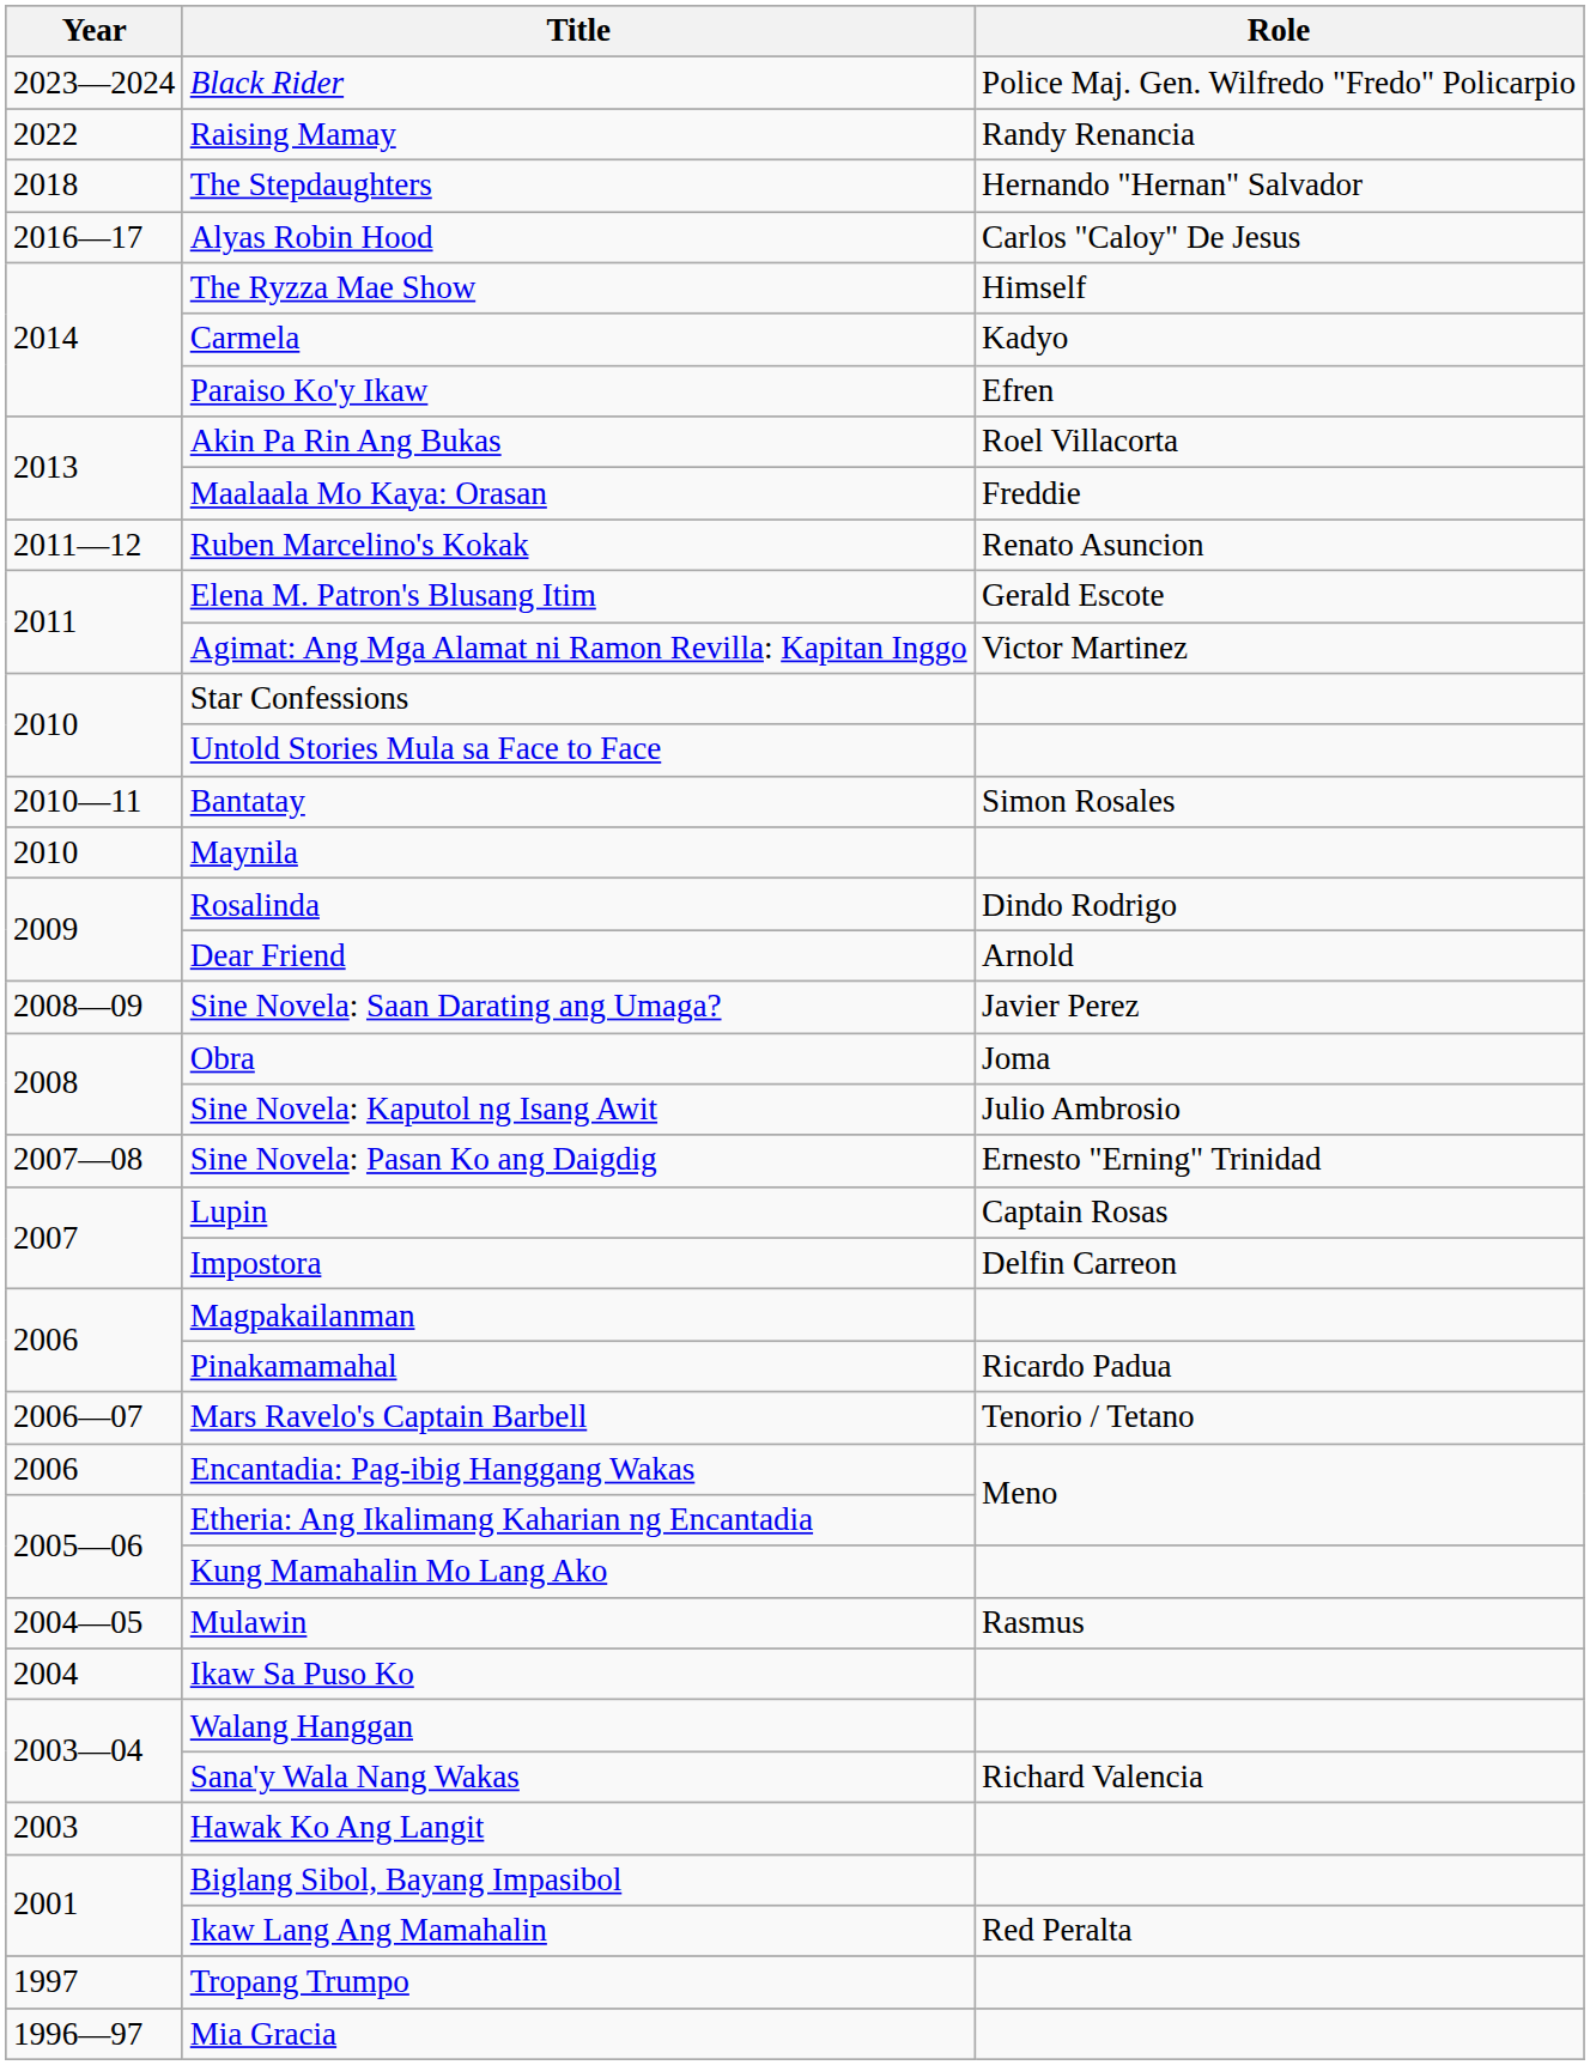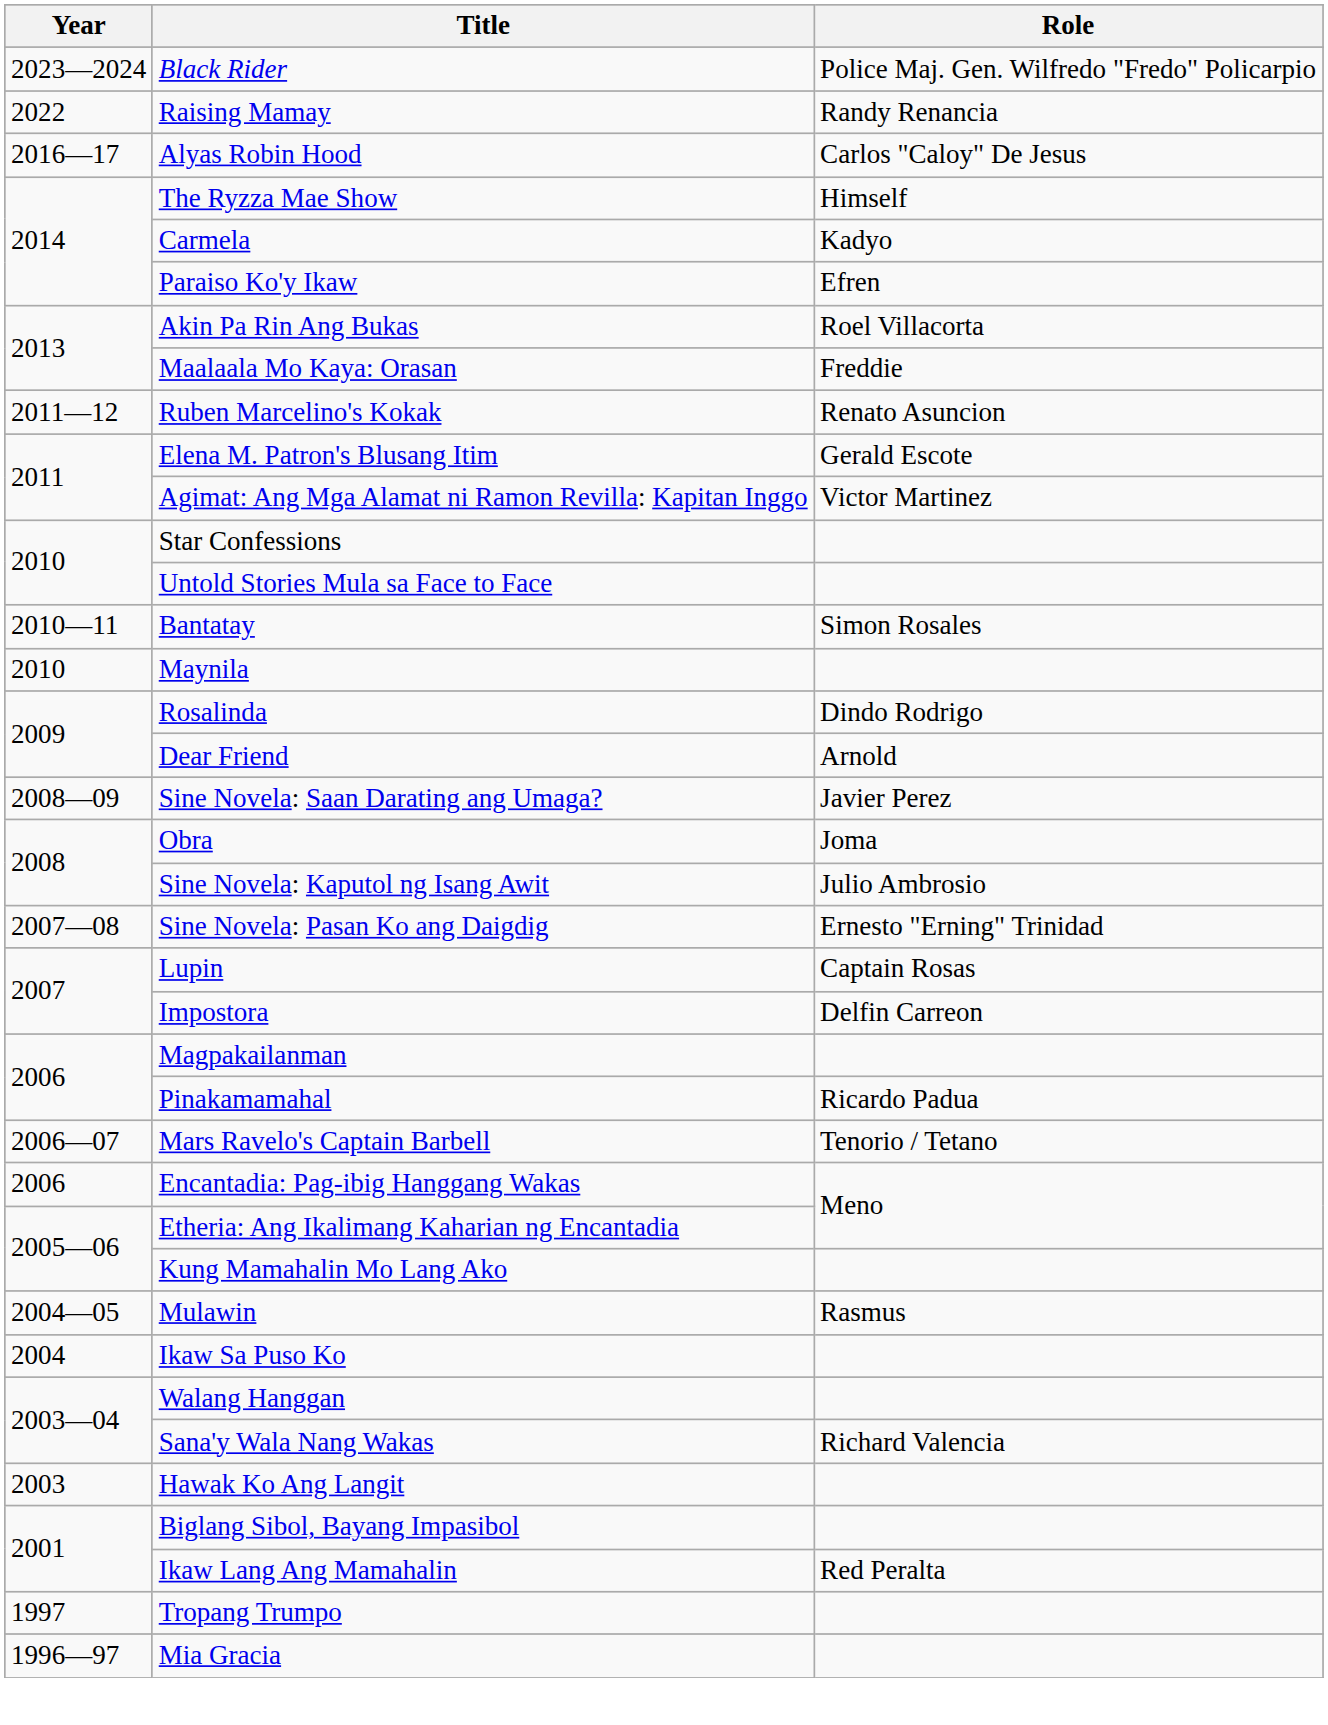 <table class="wikitable">
 <tr>
 <th>Year</th>
 <th>Title</th>
 <th>Role</th>
 </tr>
 <tr>
 <td>2023—2024</td>
 <td><em><a href='#'>Black Rider</a></td>
 <td>Police Maj. Gen. Wilfredo "Fredo" Policarpio</td>
 </tr>
 <tr>
 <td>2022</td>
 <td></em><a href='#'>Raising Mamay</a><em></td>
 <td>Randy Renancia</td>
-</tr>
-<tr>
-<td>2018</td>
-<td></em><a href='#'>The Stepdaughters</a><em></td>
-<td>Hernando "Hernan" Salvador</td>
 </tr>
 <tr>
 <td>2016—17</td>
 <td></em><a href='#'>Alyas Robin Hood</a><em></td>
 <td>Carlos "Caloy" De Jesus</td>
 </tr>
 <tr>
 <td rowspan="3">2014</td>
 <td></em><a href='#'>The Ryzza Mae Show</a><em></td>
 <td>Himself</td>
 </tr>
 <tr>
 <td></em><a href='#'>Carmela</a><em></td>
 <td>Kadyo</td>
 </tr>
 <tr>
 <td></em><a href='#'>Paraiso Ko'y Ikaw</a><em></td>
 <td>Efren</td>
 </tr>
 <tr>
 <td rowspan="2">2013</td>
 <td></em><a href='#'>Akin Pa Rin Ang Bukas</a><em></td>
 <td>Roel Villacorta</td>
 </tr>
 <tr>
 <td></em><a href='#'>Maalaala Mo Kaya: Orasan</a><em></td>
 <td>Freddie</td>
 </tr>
 <tr>
 <td>2011—12</td>
 <td></em><a href='#'>Ruben Marcelino's Kokak</a><em></td>
 <td>Renato Asuncion</td>
 </tr>
 <tr>
 <td rowspan="2">2011</td>
 <td></em><a href='#'>Elena M. Patron's Blusang Itim</a><em></td>
 <td>Gerald Escote</td>
 </tr>
 <tr>
 <td></em><a href='#'>Agimat: Ang Mga Alamat ni Ramon Revilla</a>: <a href='#'>Kapitan Inggo</a><em></td>
 <td>Victor Martinez</td>
 </tr>
 <tr>
 <td rowspan="2">2010</td>
 <td></em>Star Confessions<em></td>
 <td></td>
 </tr>
 <tr>
 <td></em><a href='#'>Untold Stories Mula sa Face to Face</a><em></td>
 <td></td>
 </tr>
 <tr>
 <td>2010—11</td>
 <td></em><a href='#'>Bantatay</a><em></td>
 <td>Simon Rosales</td>
 </tr>
 <tr>
 <td>2010</td>
 <td></em><a href='#'>Maynila</a><em></td>
 <td></td>
 </tr>
 <tr>
 <td rowspan="2">2009</td>
 <td></em><a href='#'>Rosalinda</a><em></td>
 <td>Dindo Rodrigo</td>
 </tr>
 <tr>
 <td></em><a href='#'>Dear Friend</a><em></td>
 <td>Arnold</td>
 </tr>
 <tr>
 <td>2008—09</td>
 <td></em><a href='#'>Sine Novela</a>: <a href='#'>Saan Darating ang Umaga?</a><em></td>
 <td>Javier Perez</td>
 </tr>
 <tr>
 <td rowspan="2">2008</td>
 <td></em><a href='#'>Obra</a><em></td>
 <td>Joma</td>
 </tr>
 <tr>
 <td></em><a href='#'>Sine Novela</a>: <a href='#'>Kaputol ng Isang Awit</a><em></td>
 <td>Julio Ambrosio</td>
 </tr>
 <tr>
 <td>2007—08</td>
 <td></em><a href='#'>Sine Novela</a>: <a href='#'>Pasan Ko ang Daigdig</a><em></td>
 <td>Ernesto "Erning" Trinidad</td>
 </tr>
 <tr>
 <td rowspan="2">2007</td>
 <td></em><a href='#'>Lupin</a><em></td>
 <td>Captain Rosas</td>
 </tr>
 <tr>
 <td></em><a href='#'>Impostora</a><em></td>
 <td>Delfin Carreon</td>
 </tr>
 <tr>
 <td rowspan="2">2006</td>
 <td></em><a href='#'>Magpakailanman</a><em></td>
 <td></td>
 </tr>
 <tr>
 <td></em><a href='#'>Pinakamamahal</a><em></td>
 <td>Ricardo Padua</td>
 </tr>
 <tr>
 <td>2006—07</td>
 <td></em><a href='#'>Mars Ravelo's Captain Barbell</a><em></td>
 <td>Tenorio / Tetano</td>
 </tr>
 <tr>
 <td>2006</td>
 <td></em><a href='#'>Encantadia: Pag-ibig Hanggang Wakas</a><em></td>
 <td rowspan="2">Meno</td>
 </tr>
 <tr>
 <td rowspan="2">2005—06</td>
 <td></em><a href='#'>Etheria: Ang Ikalimang Kaharian ng Encantadia</a><em></td>
 </tr>
 <tr>
 <td></em><a href='#'>Kung Mamahalin Mo Lang Ako</a><em></td>
 <td></td>
 </tr>
 <tr>
 <td>2004—05</td>
 <td></em><a href='#'>Mulawin</a><em></td>
 <td>Rasmus</td>
 </tr>
 <tr>
 <td>2004</td>
 <td></em><a href='#'>Ikaw Sa Puso Ko</a><em></td>
 <td></td>
 </tr>
 <tr>
 <td rowspan="2">2003—04</td>
 <td></em><a href='#'>Walang Hanggan</a><em></td>
 <td></td>
 </tr>
 <tr>
 <td></em><a href='#'>Sana'y Wala Nang Wakas</a><em></td>
 <td>Richard Valencia</td>
 </tr>
 <tr>
 <td>2003</td>
 <td></em><a href='#'>Hawak Ko Ang Langit</a><em></td>
 <td></td>
 </tr>
 <tr>
 <td rowspan="2">2001</td>
 <td></em><a href='#'>Biglang Sibol, Bayang Impasibol</a><em></td>
 <td></td>
 </tr>
 <tr>
 <td></em><a href='#'>Ikaw Lang Ang Mamahalin</a><em></td>
 <td>Red Peralta</td>
 </tr>
 <tr>
 <td>1997</td>
 <td></em><a href='#'>Tropang Trumpo</a><em></td>
 <td></td>
 </tr>
 <tr>
 <td>1996—97</td>
 <td></em><a href='#'>Mia Gracia</a><em></td>
 <td></td>
 </tr>
 </table>
